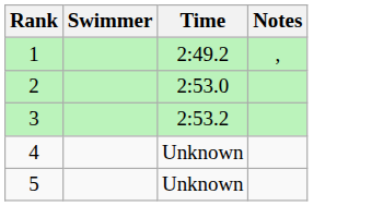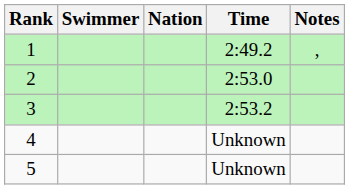 <table class="wikitable sortable" style="text-align:center">
 <tr>
 <th>Rank</th>
 <th>Swimmer</th>
+<th>Nation</th>
 <th>Time</th>
 <th>Notes</th>
 </tr>
 <tr style="background:#bbf3bb;">
 <td>1</td>
+<td align=left></td>
 <td align=left></td>
 <td>2:49.2</td>
 <td>, </td>
 </tr>
 <tr style="background:#bbf3bb;">
 <td>2</td>
 <td align=left></td>
+<td align=left></td>
 <td>2:53.0</td>
 <td></td>
 </tr>
 <tr style="background:#bbf3bb;">
 <td>3</td>
+<td align=left></td>
 <td align=left></td>
 <td>2:53.2</td>
 <td></td>
 </tr>
 <tr>
 <td>4</td>
 <td align=left></td>
+<td align=left></td>
 <td>Unknown</td>
 <td></td>
 </tr>
 <tr>
 <td>5</td>
 <td align=left></td>
+<td align=left></td>
 <td>Unknown</td>
 <td></td>
 </tr>
 </table>
